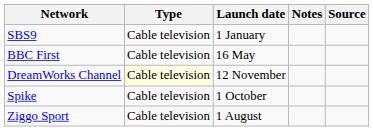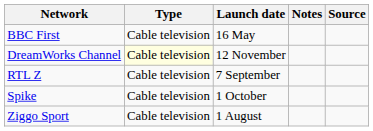 <table class="wikitable sortable">
 <tr>
 <th>Network</th>
 <th>Type</th>
 <th>Launch date</th>
 <th>Notes</th>
 <th>Source</th>
-</tr>
-<tr>
-<td><a href='#'>SBS9</a></td>
-<td>Cable television</td>
-<td>1 January</td>
-<td></td>
-<td></td>
 </tr>
 <tr>
 <td><a href='#'>BBC First</a></td>
 <td>Cable television</td>
 <td>16 May</td>
 <td></td>
 <td></td>
 </tr>
 <tr>
 <td><a href='#'>DreamWorks Channel</a></td>
 <td style="background: lightyellow;">Cable television</td>
 <td>12 November</td>
+<td></td>
+<td></td>
+</tr>
+<tr>
+<td><a href='#'>RTL Z</a></td>
+<td>Cable television</td>
+<td>7 September</td>
 <td></td>
 <td></td>
 </tr>
 <tr>
 <td><a href='#'>Spike</a></td>
 <td>Cable television</td>
 <td>1 October</td>
 <td></td>
 <td></td>
 </tr>
 <tr>
 <td><a href='#'>Ziggo Sport</a></td>
 <td>Cable television</td>
 <td>1 August</td>
 <td></td>
 <td></td>
 </tr>
 </table>
